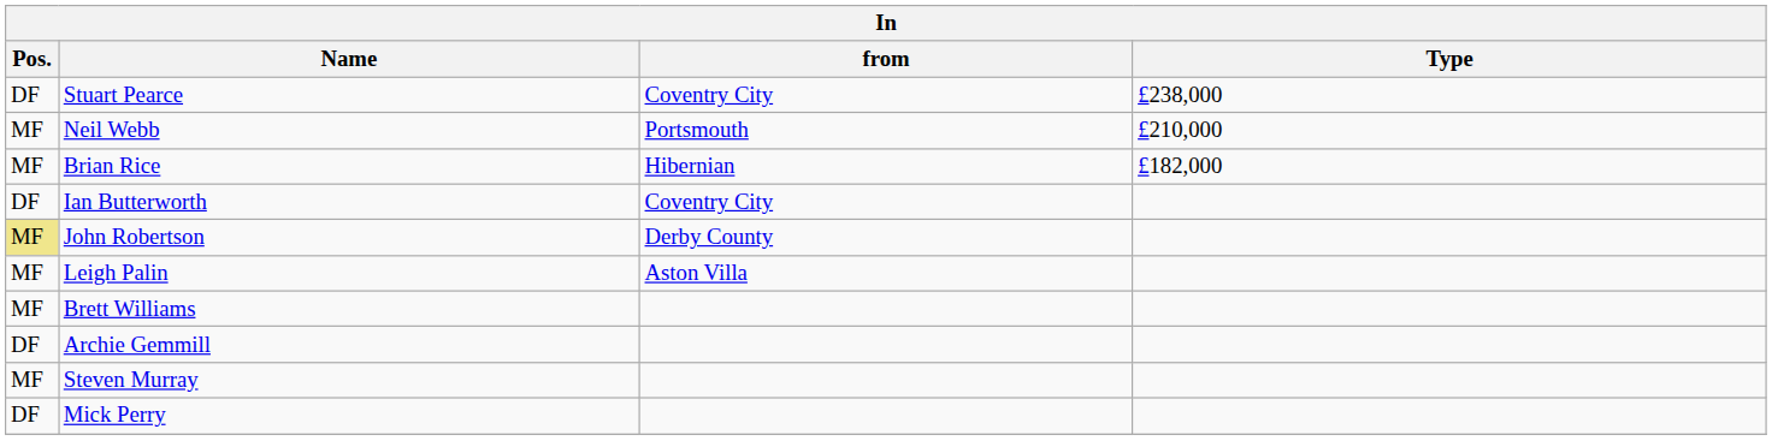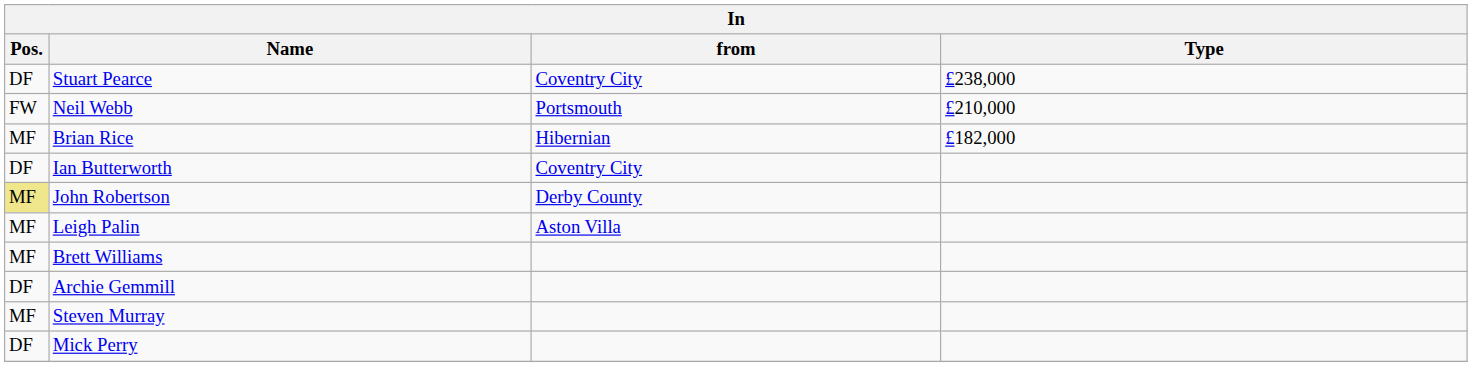 <table class="wikitable" style="font-size:100%;width:99%;">
 <tr>
 <th colspan="4">In</th>
 </tr>
 <tr>
 <th width=3%>Pos.</th>
 <th width=33%>Name</th>
 <th width=28%>from</th>
 <th width=36%>Type</th>
 </tr>
 <tr>
 <td>DF</td>
 <td><a href='#'>Stuart Pearce</a></td>
 <td><a href='#'>Coventry City</a></td>
 <td><a href='#'>£</a>238,000</td>
 </tr>
 <tr>
-<td>MF</td>
+<td>FW</td>
 <td><a href='#'>Neil Webb</a></td>
 <td><a href='#'>Portsmouth</a></td>
 <td><a href='#'>£</a>210,000</td>
 </tr>
 <tr>
 <td>MF</td>
 <td><a href='#'>Brian Rice</a></td>
 <td><a href='#'>Hibernian</a></td>
 <td><a href='#'>£</a>182,000</td>
 </tr>
 <tr>
 <td>DF</td>
 <td><a href='#'>Ian Butterworth</a></td>
 <td><a href='#'>Coventry City</a></td>
 <td></td>
 </tr>
 <tr>
 <td style="background: khaki;">MF</td>
 <td><a href='#'>John Robertson</a></td>
 <td><a href='#'>Derby County</a></td>
 <td></td>
 </tr>
 <tr>
 <td>MF</td>
 <td><a href='#'>Leigh Palin</a></td>
 <td><a href='#'>Aston Villa</a></td>
 <td></td>
 </tr>
 <tr>
 <td>MF</td>
 <td><a href='#'>Brett Williams</a></td>
 <td></td>
 <td></td>
 </tr>
 <tr>
 <td>DF</td>
 <td><a href='#'>Archie Gemmill</a></td>
 <td></td>
 <td></td>
 </tr>
 <tr>
 <td>MF</td>
 <td><a href='#'>Steven Murray</a></td>
 <td></td>
 <td></td>
 </tr>
 <tr>
 <td>DF</td>
 <td><a href='#'>Mick Perry</a></td>
 <td></td>
 <td></td>
 </tr>
 <tr>
 </tr>
 </table>
